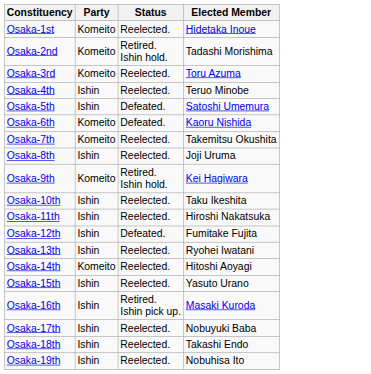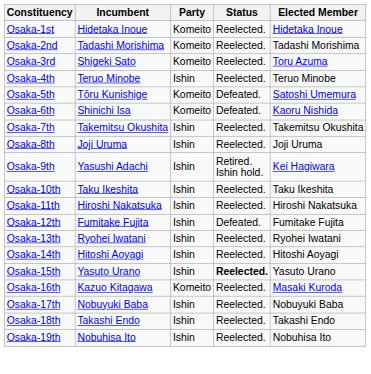 <table class="wikitable">
 <tr>
 <th>Constituency</th>
+<th>Incumbent</th>
 <th>Party</th>
 <th>Status</th>
 <th>Elected Member</th>
 </tr>
 <tr>
 <td><a href='#'>Osaka-1st</a></td>
+<td><a href='#'>Hidetaka Inoue</a></td>
 <td>Komeito</td>
 <td>Reelected.</td>
 <td><a href='#'>Hidetaka Inoue</a></td>
 </tr>
 <tr>
 <td><a href='#'>Osaka-2nd</a></td>
+<td><a href='#'>Tadashi Morishima</a></td>
 <td>Komeito</td>
-<td>Retired.<br>Ishin hold.</td>
+<td>Reelected.</td>
 <td>Tadashi Morishima</td>
 </tr>
 <tr>
 <td><a href='#'>Osaka-3rd</a></td>
+<td><a href='#'>Shigeki Sato</a></td>
 <td>Komeito</td>
 <td>Reelected.</td>
 <td><a href='#'>Toru Azuma</a></td>
 </tr>
 <tr>
 <td><a href='#'>Osaka-4th</a></td>
+<td><a href='#'>Teruo Minobe</a></td>
 <td>Ishin</td>
 <td>Reelected.</td>
 <td>Teruo Minobe</td>
 </tr>
 <tr>
 <td><a href='#'>Osaka-5th</a></td>
-<td>Ishin</td>
+<td><a href='#'>Tōru Kunishige</a></td>
+<td>Komeito</td>
 <td>Defeated.</td>
 <td><a href='#'>Satoshi Umemura</a></td>
 </tr>
 <tr>
 <td><a href='#'>Osaka-6th</a></td>
+<td><a href='#'>Shinichi Isa</a></td>
 <td>Komeito</td>
 <td>Defeated.</td>
 <td><a href='#'>Kaoru Nishida</a></td>
 </tr>
 <tr>
 <td><a href='#'>Osaka-7th</a></td>
-<td>Komeito</td>
+<td><a href='#'>Takemitsu Okushita</a></td>
+<td>Ishin</td>
 <td>Reelected.</td>
 <td>Takemitsu Okushita</td>
 </tr>
 <tr>
 <td><a href='#'>Osaka-8th</a></td>
+<td><a href='#'>Joji Uruma</a></td>
 <td>Ishin</td>
 <td>Reelected.</td>
 <td>Joji Uruma</td>
 </tr>
 <tr>
 <td><a href='#'>Osaka-9th</a></td>
-<td>Komeito</td>
+<td><a href='#'>Yasushi Adachi</a></td>
+<td>Ishin</td>
 <td>Retired.<br>Ishin hold.</td>
 <td><a href='#'>Kei Hagiwara</a></td>
 </tr>
 <tr>
 <td><a href='#'>Osaka-10th</a></td>
+<td><a href='#'>Taku Ikeshita</a></td>
 <td>Ishin</td>
 <td>Reelected.</td>
 <td>Taku Ikeshita</td>
 </tr>
 <tr>
 <td><a href='#'>Osaka-11th</a></td>
+<td><a href='#'>Hiroshi Nakatsuka</a></td>
 <td>Ishin</td>
 <td>Reelected.</td>
 <td>Hiroshi Nakatsuka</td>
 </tr>
 <tr>
 <td><a href='#'>Osaka-12th</a></td>
+<td><a href='#'>Fumitake Fujita</a></td>
 <td>Ishin</td>
 <td>Defeated.</td>
 <td>Fumitake Fujita</td>
 </tr>
 <tr>
 <td><a href='#'>Osaka-13th</a></td>
+<td><a href='#'>Ryohei Iwatani</a></td>
 <td>Ishin</td>
 <td>Reelected.</td>
 <td>Ryohei Iwatani</td>
 </tr>
 <tr>
 <td><a href='#'>Osaka-14th</a></td>
-<td>Komeito</td>
+<td><a href='#'>Hitoshi Aoyagi</a></td>
+<td>Ishin</td>
 <td>Reelected.</td>
 <td>Hitoshi Aoyagi</td>
 </tr>
 <tr>
 <td><a href='#'>Osaka-15th</a></td>
+<td><a href='#'>Yasuto Urano</a></td>
 <td>Ishin</td>
-<td>Reelected.</td>
+<td><strong>Reelected.</strong></td>
 <td>Yasuto Urano</td>
 </tr>
 <tr>
 <td><a href='#'>Osaka-16th</a></td>
-<td>Ishin</td>
-<td>Retired.<br>Ishin pick up.</td>
+<td><a href='#'>Kazuo Kitagawa</a></td>
+<td>Komeito</td>
+<td>Reelected.</td>
 <td><a href='#'>Masaki Kuroda</a></td>
 </tr>
 <tr>
 <td><a href='#'>Osaka-17th</a></td>
+<td><a href='#'>Nobuyuki Baba</a></td>
 <td>Ishin</td>
 <td>Reelected.</td>
 <td>Nobuyuki Baba</td>
 </tr>
 <tr>
 <td><a href='#'>Osaka-18th</a></td>
+<td><a href='#'>Takashi Endo</a></td>
 <td>Ishin</td>
 <td>Reelected.</td>
 <td>Takashi Endo</td>
 </tr>
 <tr>
 <td><a href='#'>Osaka-19th</a></td>
+<td><a href='#'>Nobuhisa Ito</a></td>
 <td>Ishin</td>
 <td>Reelected.</td>
 <td>Nobuhisa Ito</td>
 </tr>
 </table>
